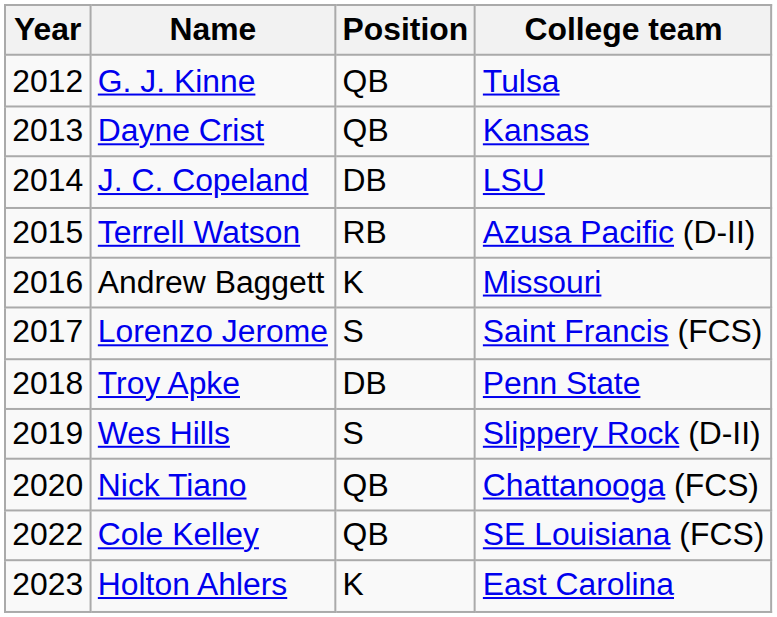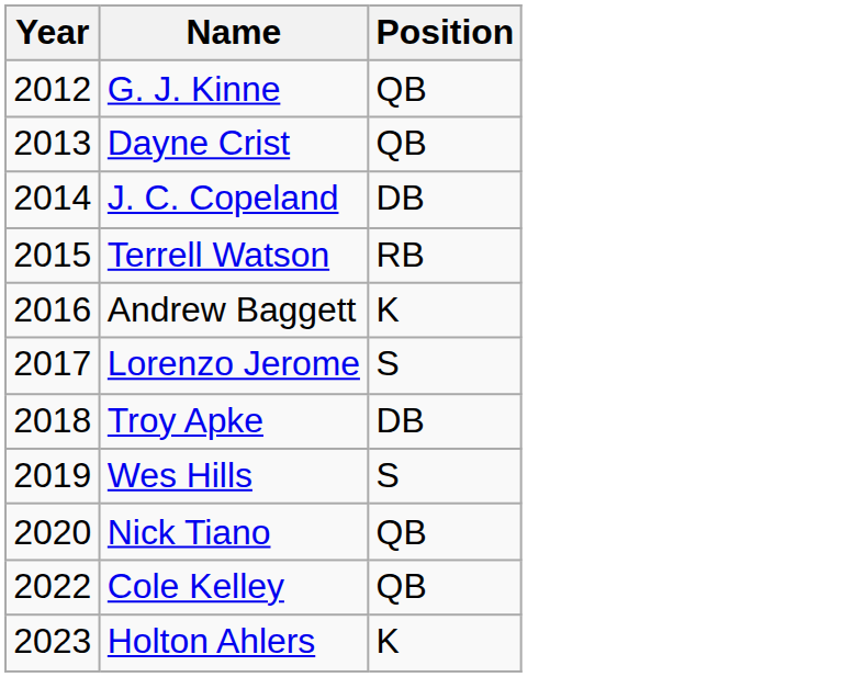 <table class="wikitable">
 <tr>
 <th>Year</th>
 <th>Name</th>
 <th>Position</th>
-<th>College team</th>
 </tr>
 <tr>
 <td>2012</td>
 <td><a href='#'>G. J. Kinne</a></td>
 <td>QB</td>
-<td><a href='#'>Tulsa</a></td>
 </tr>
 <tr>
 <td>2013</td>
 <td><a href='#'>Dayne Crist</a></td>
 <td>QB</td>
-<td><a href='#'>Kansas</a></td>
 </tr>
 <tr>
 <td>2014</td>
 <td><a href='#'>J. C. Copeland</a></td>
 <td>DB</td>
-<td><a href='#'>LSU</a></td>
 </tr>
 <tr>
 <td>2015</td>
 <td><a href='#'>Terrell Watson</a></td>
 <td>RB</td>
-<td><a href='#'>Azusa Pacific</a> (D-II)</td>
 </tr>
 <tr>
 <td>2016</td>
 <td>Andrew Baggett</td>
 <td>K</td>
-<td><a href='#'>Missouri</a></td>
 </tr>
 <tr>
 <td>2017</td>
 <td><a href='#'>Lorenzo Jerome</a></td>
 <td>S</td>
-<td><a href='#'>Saint Francis</a> (FCS)</td>
 </tr>
 <tr>
 <td>2018</td>
 <td><a href='#'>Troy Apke</a></td>
 <td>DB</td>
-<td><a href='#'>Penn State</a></td>
 </tr>
 <tr>
 <td>2019</td>
 <td><a href='#'>Wes Hills</a></td>
 <td>S</td>
-<td><a href='#'>Slippery Rock</a> (D-II)</td>
 </tr>
 <tr>
 <td>2020</td>
 <td><a href='#'>Nick Tiano</a></td>
 <td>QB</td>
-<td><a href='#'>Chattanooga</a> (FCS)</td>
 </tr>
 <tr>
 <td>2022</td>
 <td><a href='#'>Cole Kelley</a></td>
 <td>QB</td>
-<td><a href='#'>SE Louisiana</a> (FCS)</td>
 </tr>
 <tr>
 <td>2023</td>
 <td><a href='#'>Holton Ahlers</a></td>
 <td>K</td>
-<td><a href='#'>East Carolina</a></td>
 </tr>
 </table>
